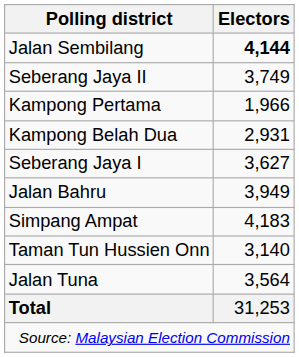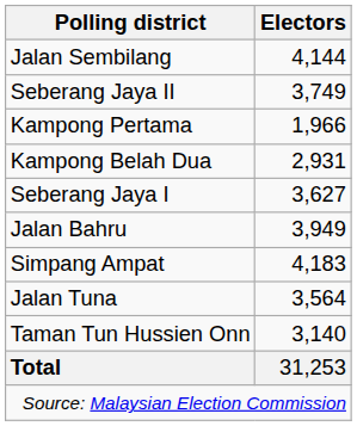 <table class="wikitable sortable">
 <tr>
 <th>Polling district</th>
 <th>Electors</th>
 </tr>
 <tr>
 <td>Jalan Sembilang</td>
-<td align="right"><strong>4,144</strong></td>
+<td align="right">4,144</td>
 </tr>
 <tr>
 <td>Seberang Jaya II</td>
 <td align="right">3,749</td>
 </tr>
 <tr>
 <td>Kampong Pertama</td>
 <td align="right">1,966</td>
 </tr>
 <tr>
 <td>Kampong Belah Dua</td>
 <td align="right">2,931</td>
 </tr>
 <tr>
 <td>Seberang Jaya I</td>
 <td align="right">3,627</td>
 </tr>
 <tr>
 <td>Jalan Bahru</td>
 <td align="right">3,949</td>
 </tr>
 <tr>
 <td>Simpang Ampat</td>
 <td align="right">4,183</td>
 </tr>
 <tr>
+<td>Jalan Tuna</td>
+<td align="right">3,564</td>
+</tr>
+<tr>
 <td>Taman Tun Hussien Onn</td>
 <td align="right">3,140</td>
-</tr>
-<tr>
-<td>Jalan Tuna</td>
-<td align="right">3,564</td>
 </tr>
 <tr>
 <td style="background: #f2f2f2"><strong>Total</strong></td>
 <td style="background: #f2f2f2" align="right">31,253</td>
 </tr>
 <tr>
 <td colspan="2"  align="right"><small><em>Source: <a href='#'>Malaysian Election Commission</a></em></small></td>
 </tr>
 </table>
